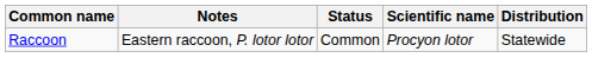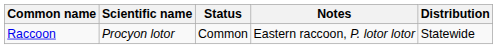 <table class="wikitable">
 <tr>
 <th>Common name</th>
+<th>Scientific name</th>
+<th>Status</th>
 <th>Notes</th>
-<th>Status</th>
-<th>Scientific name</th>
 <th>Distribution</th>
 </tr>
 <tr>
 <td><a href='#'>Raccoon</a></td>
+<td><em>Procyon lotor</em></td>
+<td>Common</td>
 <td>Eastern raccoon, <em>P. lotor lotor</em></td>
-<td>Common</td>
-<td><em>Procyon lotor</em></td>
 <td>Statewide</td>
 </tr>
 </table>
